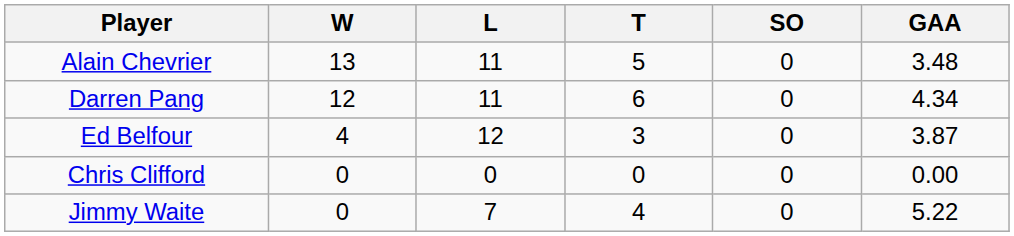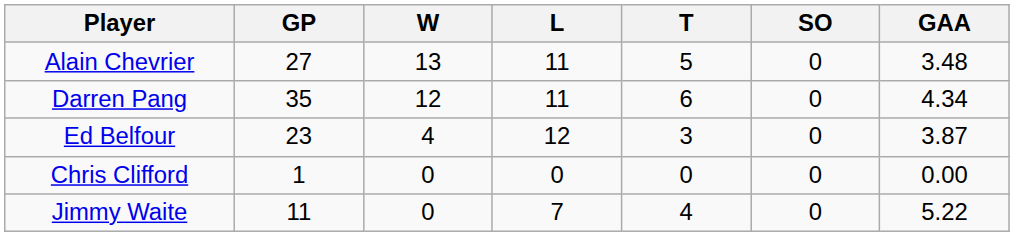 <table class="wikitable sortable">
 <tr>
 <th bgcolor="#DDDDFF" width="16%">Player</th>
+<th bgcolor="#DDDDFF" width="9%">GP</th>
 <th bgcolor="#DDDDFF" width="9%">W</th>
 <th bgcolor="#DDDDFF" width="9%">L</th>
 <th bgcolor="#DDDDFF" width="9%">T</th>
 <th bgcolor="#DDDDFF" width="9%">SO</th>
 <th bgcolor="#DDDDFF" width="9%">GAA</th>
 </tr>
 <tr align="center">
 <td><a href='#'>Alain Chevrier</a></td>
+<td>27</td>
 <td>13</td>
 <td>11</td>
 <td>5</td>
 <td>0</td>
 <td>3.48</td>
 </tr>
 <tr align="center">
 <td><a href='#'>Darren Pang</a></td>
+<td>35</td>
 <td>12</td>
 <td>11</td>
 <td>6</td>
 <td>0</td>
 <td>4.34</td>
 </tr>
 <tr align="center">
 <td><a href='#'>Ed Belfour</a></td>
+<td>23</td>
 <td>4</td>
 <td>12</td>
 <td>3</td>
 <td>0</td>
 <td>3.87</td>
 </tr>
 <tr align="center">
 <td><a href='#'>Chris Clifford</a></td>
+<td>1</td>
 <td>0</td>
 <td>0</td>
 <td>0</td>
 <td>0</td>
 <td>0.00</td>
 </tr>
 <tr align="center">
 <td><a href='#'>Jimmy Waite</a></td>
+<td>11</td>
 <td>0</td>
 <td>7</td>
 <td>4</td>
 <td>0</td>
 <td>5.22</td>
 </tr>
 </table>
